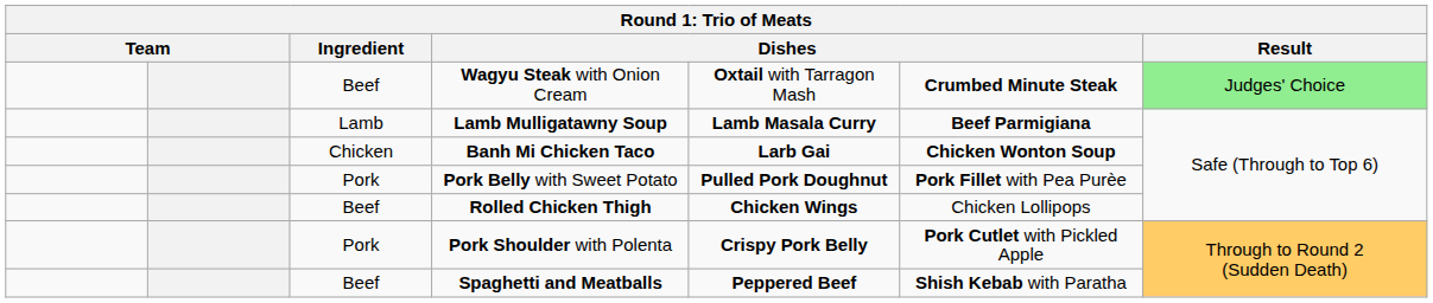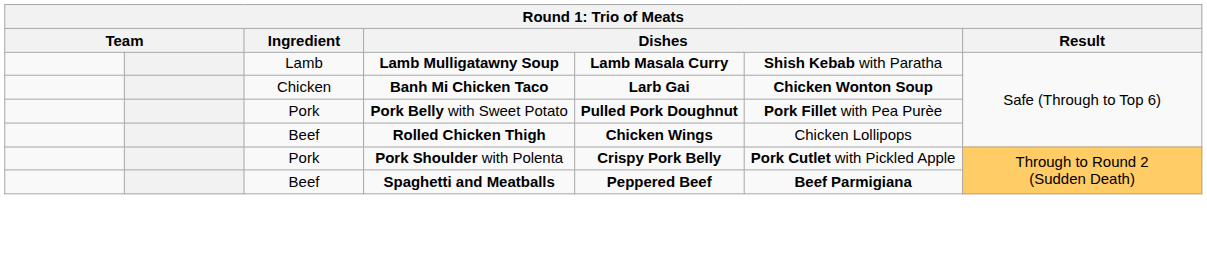 <table class="wikitable plainrowheaders" style="margin:1em auto; text-align:center; font-size:90%; width:80em;">
 <tr>
 <th colspan="7" >Round 1: Trio of Meats</th>
 </tr>
 <tr>
 <th style="width:20%;" colspan="2">Team</th>
 <th style="width:10%;">Ingredient</th>
 <th colspan="3"; style="width:50%;">Dishes</th>
 <th style="width:20%;">Result</th>
 </tr>
 <tr>
 <td></td>
 <th></th>
-<td>Beef</td>
-<td><strong>Wagyu Steak</strong> with Onion Cream</td>
-<td><strong>Oxtail</strong> with Tarragon Mash</td>
-<td><strong>Crumbed Minute Steak</strong></td>
-<td style="background:lightgreen">Judges' Choice</td>
-</tr>
-<tr>
-<td></td>
-<th></th>
 <td>Lamb</td>
 <td><strong>Lamb Mulligatawny Soup</strong></td>
 <td><strong>Lamb Masala Curry</strong></td>
-<td><strong>Beef Parmigiana</strong></td>
+<td><strong>Shish Kebab</strong> with Paratha</td>
 <td rowspan="4">Safe (Through to Top 6)</td>
 </tr>
 <tr>
 <td></td>
 <th></th>
 <td>Chicken</td>
 <td><strong>Banh Mi Chicken Taco</strong></td>
 <td><strong>Larb Gai</strong></td>
 <td><strong>Chicken Wonton Soup</strong></td>
 </tr>
 <tr>
 <td></td>
 <th></th>
 <td>Pork</td>
 <td><strong>Pork Belly</strong> with Sweet Potato</td>
 <td><strong>Pulled Pork Doughnut</strong></td>
 <td><strong>Pork Fillet</strong> with Pea Purèe</td>
 </tr>
 <tr>
 <td></td>
 <th></th>
 <td>Beef</td>
 <td><strong>Rolled Chicken Thigh</strong></td>
 <td><strong>Chicken Wings</strong></td>
 <td>Chicken Lollipops</td>
 </tr>
 <tr>
 <td></td>
 <th></th>
 <td>Pork</td>
 <td><strong>Pork Shoulder</strong> with Polenta</td>
 <td><strong>Crispy Pork Belly</strong></td>
 <td><strong>Pork Cutlet</strong> with Pickled Apple</td>
 <td rowspan="2" bgcolor="FFCC66">Through to Round 2<br>(Sudden Death)</td>
 </tr>
 <tr>
 <td></td>
 <th></th>
 <td>Beef</td>
 <td><strong>Spaghetti and Meatballs</strong></td>
 <td><strong>Peppered Beef</strong></td>
-<td><strong>Shish Kebab</strong> with Paratha</td>
+<td><strong>Beef Parmigiana</strong></td>
 </tr>
 </table>
